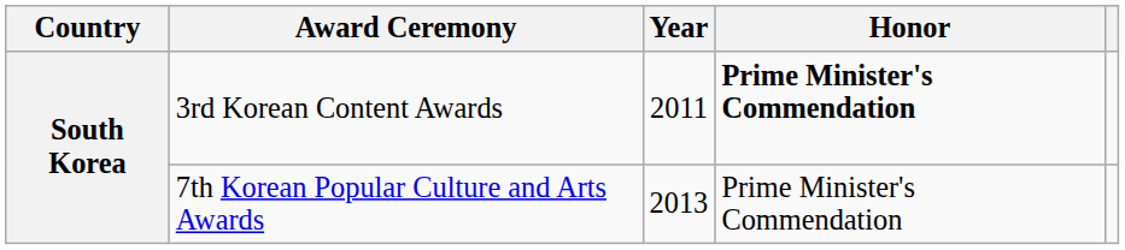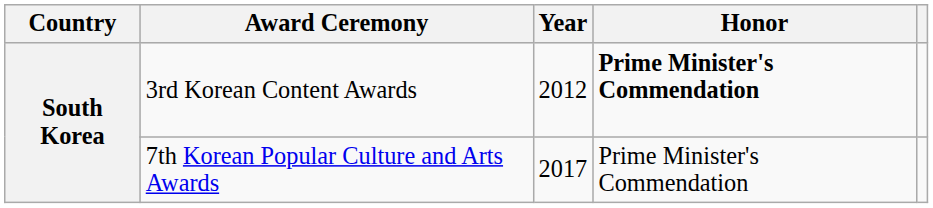 <table class="wikitable plainrowheaders sortable">
 <tr>
 <th scope="col">Country</th>
 <th scope="col">Award Ceremony</th>
 <th scope="col">Year</th>
 <th scope="col">Honor</th>
 <th scope="col" class="unsortable"></th>
 </tr>
 <tr>
 <th scope="row" rowspan="2">South Korea</th>
 <td>3rd Korean Content Awards</td>
-<td style="text-align:center">2011</td>
+<td style="text-align:center">2012</td>
 <td><strong>Prime Minister's Commendation<br><br></strong></td>
 <td></td>
 </tr>
 <tr>
 <td>7th <a href='#'>Korean Popular Culture and Arts Awards</a></td>
-<td style="text-align:center">2013</td>
+<td style="text-align:center">2017</td>
 <td>Prime Minister's Commendation</td>
 <td></td>
 </tr>
 </table>
